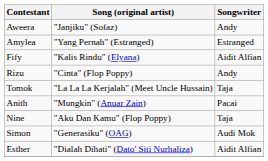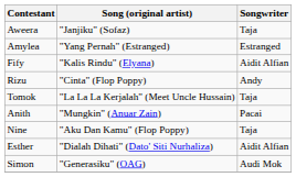 <table class="wikitable" style="font-size:90%;">
 <tr>
 <th>Contestant</th>
 <th>Song (original artist)</th>
 <th>Songwriter</th>
 </tr>
 <tr>
 <td>Aweera</td>
 <td>"Janjiku" (Sofaz)</td>
-<td>Andy</td>
+<td>Taja</td>
 </tr>
 <tr>
 <td>Amylea</td>
 <td>"Yang Pernah" (Estranged)</td>
 <td>Estranged</td>
 </tr>
 <tr>
 <td>Fify</td>
 <td>"Kalis Rindu" (<a href='#'>Elyana</a>)</td>
 <td>Aidit Alfian</td>
 </tr>
 <tr>
 <td>Rizu</td>
 <td>"Cinta" (Flop Poppy)</td>
 <td>Andy</td>
 </tr>
 <tr>
 <td>Tomok</td>
 <td>"La La La Kerjalah" (Meet Uncle Hussain)</td>
 <td>Taja</td>
 </tr>
 <tr>
 <td>Anith</td>
 <td>"Mungkin" (<a href='#'>Anuar Zain</a>)</td>
 <td>Pacai</td>
 </tr>
 <tr>
 <td>Nine</td>
 <td>"Aku Dan Kamu" (Flop Poppy)</td>
 <td>Taja</td>
 </tr>
 <tr>
+<td>Esther</td>
+<td>"Dialah Dihati" (<a href='#'>Dato' Siti Nurhaliza</a>)</td>
+<td>Aidit Alfian</td>
+</tr>
+<tr>
 <td>Simon</td>
 <td>"Generasiku" (<a href='#'>OAG</a>)</td>
 <td>Audi Mok</td>
 </tr>
 <tr>
-<td>Esther</td>
-<td>"Dialah Dihati" (<a href='#'>Dato' Siti Nurhaliza</a>)</td>
-<td>Aidit Alfian</td>
-</tr>
-<tr>
 </tr>
 </table>
